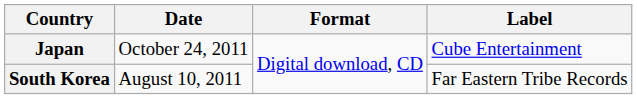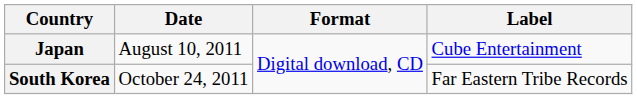 <table class="wikitable plainrowheaders">
 <tr>
 <th scope="col">Country</th>
 <th>Date</th>
 <th>Format</th>
 <th>Label</th>
 </tr>
 <tr>
 <th scope="row">Japan</th>
-<td>October 24, 2011</td>
+<td>August 10, 2011</td>
 <td rowspan="2" scope="row"><a href='#'>Digital download</a>, <a href='#'>CD</a></td>
 <td><a href='#'>Cube Entertainment</a></td>
 </tr>
 <tr>
 <th scope="row">South Korea</th>
-<td>August 10, 2011</td>
+<td>October 24, 2011</td>
 <td>Far Eastern Tribe Records</td>
 </tr>
 </table>
